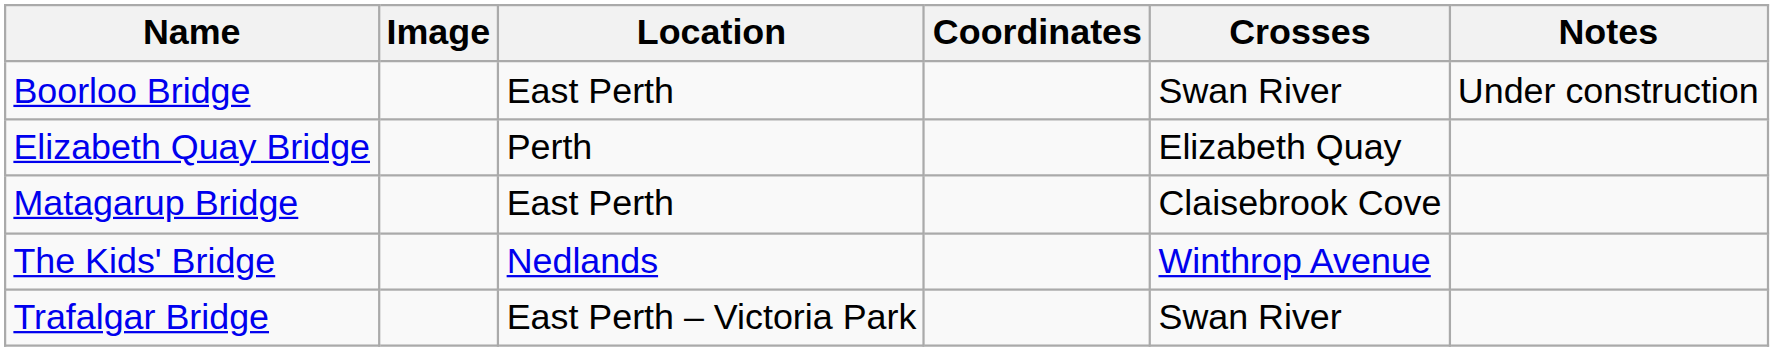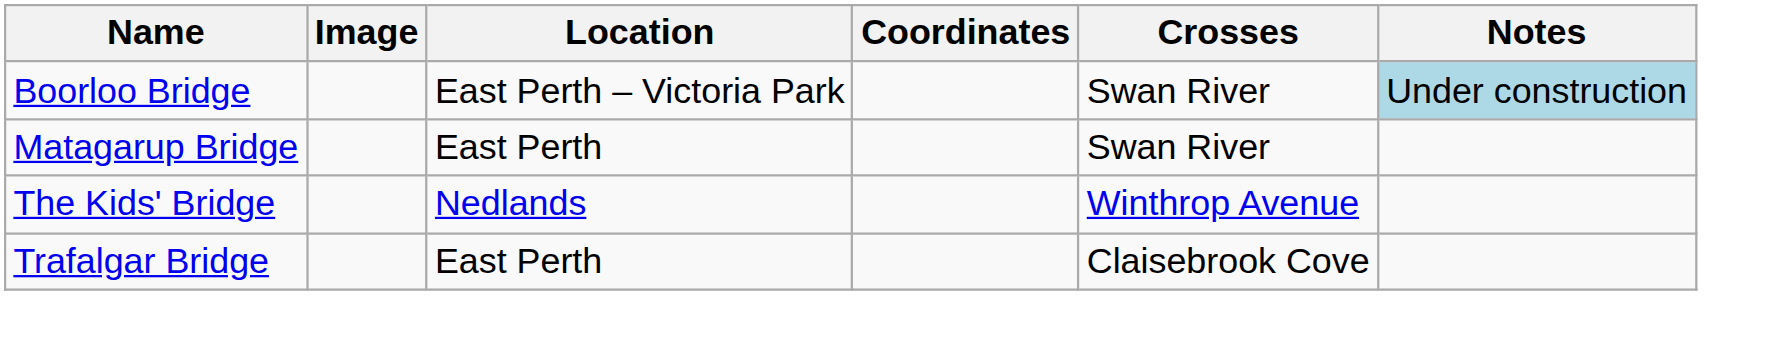 <table class="wikitable">
 <tr>
 <th>Name</th>
 <th>Image</th>
 <th>Location</th>
 <th>Coordinates</th>
 <th>Crosses</th>
 <th>Notes</th>
 </tr>
 <tr>
 <td><a href='#'>Boorloo Bridge</a></td>
 <td></td>
-<td>East Perth</td>
+<td>East Perth – Victoria Park</td>
 <td></td>
 <td>Swan River</td>
-<td>Under construction</td>
-</tr>
-<tr>
-<td><a href='#'>Elizabeth Quay Bridge</a></td>
-<td></td>
-<td>Perth</td>
-<td></td>
-<td>Elizabeth Quay</td>
-<td></td>
+<td style="background: lightblue;">Under construction</td>
 </tr>
 <tr>
 <td><a href='#'>Matagarup Bridge</a></td>
 <td></td>
 <td>East Perth</td>
 <td></td>
-<td>Claisebrook Cove</td>
+<td>Swan River</td>
 <td></td>
 </tr>
 <tr>
 <td><a href='#'>The Kids' Bridge</a></td>
 <td></td>
 <td><a href='#'>Nedlands</a></td>
 <td></td>
 <td><a href='#'>Winthrop Avenue</a></td>
 <td></td>
 </tr>
 <tr>
 <td><a href='#'>Trafalgar Bridge</a></td>
 <td></td>
-<td>East Perth – Victoria Park</td>
+<td>East Perth</td>
 <td></td>
-<td>Swan River</td>
+<td>Claisebrook Cove</td>
 <td></td>
 </tr>
 </table>
